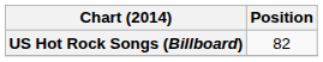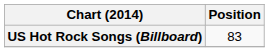 <table class="wikitable plainrowheaders sortable">
 <tr>
 <th>Chart (2014)</th>
 <th>Position</th>
 </tr>
 <tr>
 <th scope="row">US Hot Rock Songs (<em>Billboard</em>)</th>
-<td style="text-align:center;">82</td>
+<td style="text-align:center;">83</td>
 </tr>
 <tr>
 </tr>
 </table>
